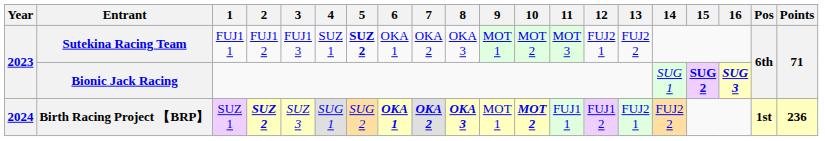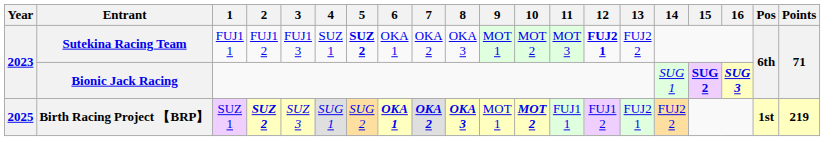 <table class="wikitable" style="text-align:center; font-size:85%">
 <tr>
 <th>Year</th>
 <th>Entrant</th>
 <th>1</th>
 <th>2</th>
 <th>3</th>
 <th>4</th>
 <th>5</th>
 <th>6</th>
 <th>7</th>
 <th>8</th>
 <th>9</th>
 <th>10</th>
 <th>11</th>
 <th>12</th>
 <th>13</th>
 <th>14</th>
 <th>15</th>
 <th>16</th>
 <th>Pos</th>
 <th>Points</th>
 </tr>
 <tr>
 <th rowspan="2"><a href='#'>2023</a></th>
 <th nowrap><a href='#'>Sutekina Racing Team</a></th>
 <td style="background:#;"><a href='#'>FUJ1<br>1</a></td>
 <td style="background:#;"><a href='#'>FUJ1<br>2</a></td>
 <td style="background:#;"><a href='#'>FUJ1<br>3</a></td>
 <td style="background:#;"><a href='#'>SUZ<br>1</a></td>
 <td style="background:#;"><strong><a href='#'>SUZ<br>2</a></strong></td>
 <td style="background:#;"><a href='#'>OKA<br>1</a></td>
 <td style="background:#;"><a href='#'>OKA<br>2</a></td>
 <td style="background:#;"><a href='#'>OKA<br>3</a></td>
 <td style="background:#DFFFDF;"><a href='#'>MOT<br>1</a><br></td>
 <td style="background:#DFFFDF;"><a href='#'>MOT<br>2</a><br></td>
 <td style="background:#DFFFDF;"><a href='#'>MOT<br>3</a><br></td>
-<td style="background:#"><a href='#'>FUJ2<br>1</a></td>
+<td style="background:#"><strong><a href='#'>FUJ2<br>1</a></strong></td>
 <td style="background:#"><a href='#'>FUJ2<br>2</a></td>
 <td colspan=3></td>
 <th rowspan="2">6th</th>
 <th rowspan="2">71</th>
 </tr>
 <tr>
 <th nowrap><a href='#'>Bionic Jack Racing</a></th>
 <td colspan=13></td>
 <td style="background:#DFFFDF;"><em><a href='#'>SUG<br>1</a></em><br></td>
 <td style="background:#EFCFFF;"><strong><a href='#'>SUG<br>2</a></strong><br></td>
 <td style="background:#FFFFBF;"><strong><em><a href='#'>SUG<br>3</a></em></strong><br></td>
 </tr>
 <tr>
-<th><a href='#'>2024</a></th>
+<th><a href='#'>2025</a></th>
 <th nowrap>Birth Racing Project 【BRP】</th>
 <td style="background:#EFCFFF;"><a href='#'>SUZ<br>1</a><br></td>
 <td style="background:#FFFFBF;"><strong><em><a href='#'>SUZ<br>2</a></em></strong><br></td>
 <td style="background:#FFFFBF;"><em><a href='#'>SUZ<br>3</a></em><br></td>
 <td style="background:#DFDFDF;"><em><a href='#'>SUG<br>1</a></em><br></td>
 <td style="background:#FFDF9F;"><em><a href='#'>SUG<br>2</a></em><br></td>
 <td style="background:#FFFFBF;"><strong><em><a href='#'>OKA<br>1</a></em></strong><br></td>
 <td style="background:#DFDFDF;"><strong><em><a href='#'>OKA<br>2</a></em></strong><br></td>
 <td style="background:#FFFFBF;"><strong><em><a href='#'>OKA<br>3</a></em></strong><br></td>
 <td style="background:#FFFFBF;"><a href='#'>MOT<br>1</a><br></td>
 <td style="background:#FFFFBF;"><strong><em><a href='#'>MOT<br>2</a></em></strong><br></td>
 <td style="background:#DFFFDF;"><a href='#'>FUJ1<br>1</a><br></td>
 <td style="background:#EFCFFF;"><a href='#'>FUJ1<br>2</a><br></td>
 <td style="background:#DFFFDF;"><a href='#'>FUJ2<br>1</a><br></td>
 <td style="background:#FFDF9F;"><a href='#'>FUJ2<br>2</a><br></td>
 <td colspan=2></td>
 <th style="background:#FFFFBF;">1st</th>
-<th style="background:#FFFFBF;">236</th>
+<th style="background:#FFFFBF;">219</th>
 </tr>
 </table>
